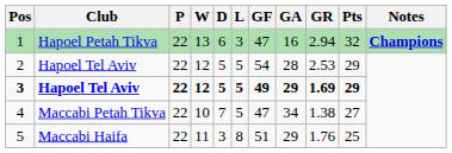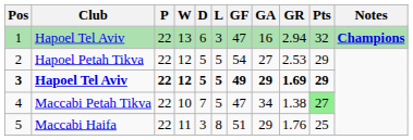 <table class="wikitable" style="text-align:center">
 <tr>
 <th>Pos</th>
 <th>Club</th>
 <th>P</th>
 <th>W</th>
 <th>D</th>
 <th>L</th>
 <th>GF</th>
 <th>GA</th>
 <th>GR</th>
 <th>Pts</th>
 <th>Notes</th>
 </tr>
 <tr bgcolor=ACE1AF>
 <td>1</td>
-<td align=left><a href='#'>Hapoel Petah Tikva</a></td>
+<td align=left><a href='#'>Hapoel Tel Aviv</a></td>
 <td>22</td>
 <td>13</td>
 <td>6</td>
 <td>3</td>
 <td>47</td>
 <td>16</td>
 <td>2.94</td>
 <td>32</td>
 <td><strong><a href='#'>Champions</a></strong></td>
 </tr>
 <tr>
 <td>2</td>
-<td align=left><a href='#'>Hapoel Tel Aviv</a></td>
+<td align=left><a href='#'>Hapoel Petah Tikva</a></td>
 <td>22</td>
 <td>12</td>
 <td>5</td>
 <td>5</td>
 <td>54</td>
-<td>28</td>
+<td>27</td>
 <td>2.53</td>
 <td>29</td>
 <td rowspan=4></td>
 </tr>
 <tr>
 <td><strong>3</strong></td>
 <td align=left><strong><a href='#'>Hapoel Tel Aviv</a></strong></td>
 <td><strong>22</strong></td>
 <td><strong>12</strong></td>
 <td><strong>5</strong></td>
 <td><strong>5</strong></td>
 <td><strong>49</strong></td>
 <td><strong>29</strong></td>
 <td><strong>1.69</strong></td>
 <td><strong>29</strong></td>
 </tr>
 <tr>
 <td>4</td>
 <td align=left><a href='#'>Maccabi Petah Tikva</a></td>
 <td>22</td>
 <td>10</td>
 <td>7</td>
 <td>5</td>
 <td>47</td>
 <td>34</td>
 <td>1.38</td>
-<td>27</td>
+<td style="background: lightgreen;">27</td>
 </tr>
 <tr>
 <td>5</td>
 <td align=left><a href='#'>Maccabi Haifa</a></td>
 <td>22</td>
 <td>11</td>
 <td>3</td>
 <td>8</td>
 <td>51</td>
 <td>29</td>
 <td>1.76</td>
 <td>25</td>
 </tr>
 </table>
